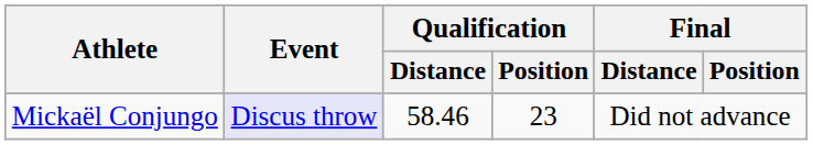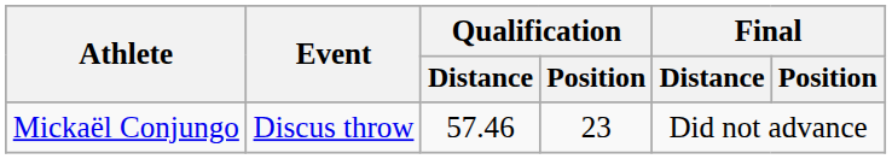 <table class="wikitable" style="font-size:90%">
 <tr>
 <th rowspan="2">Athlete</th>
 <th rowspan="2">Event</th>
 <th colspan="2">Qualification</th>
 <th colspan="2">Final</th>
 </tr>
 <tr style="font-size:95%">
 <th>Distance</th>
 <th>Position</th>
 <th>Distance</th>
 <th>Position</th>
 </tr>
 <tr align=center>
 <td align=left><a href='#'>Mickaël Conjungo</a></td>
-<td align=left style="background: lavender;"><a href='#'>Discus throw</a></td>
-<td>58.46</td>
+<td align=left><a href='#'>Discus throw</a></td>
+<td>57.46</td>
 <td>23</td>
 <td colspan=2>Did not advance</td>
 </tr>
 </table>
